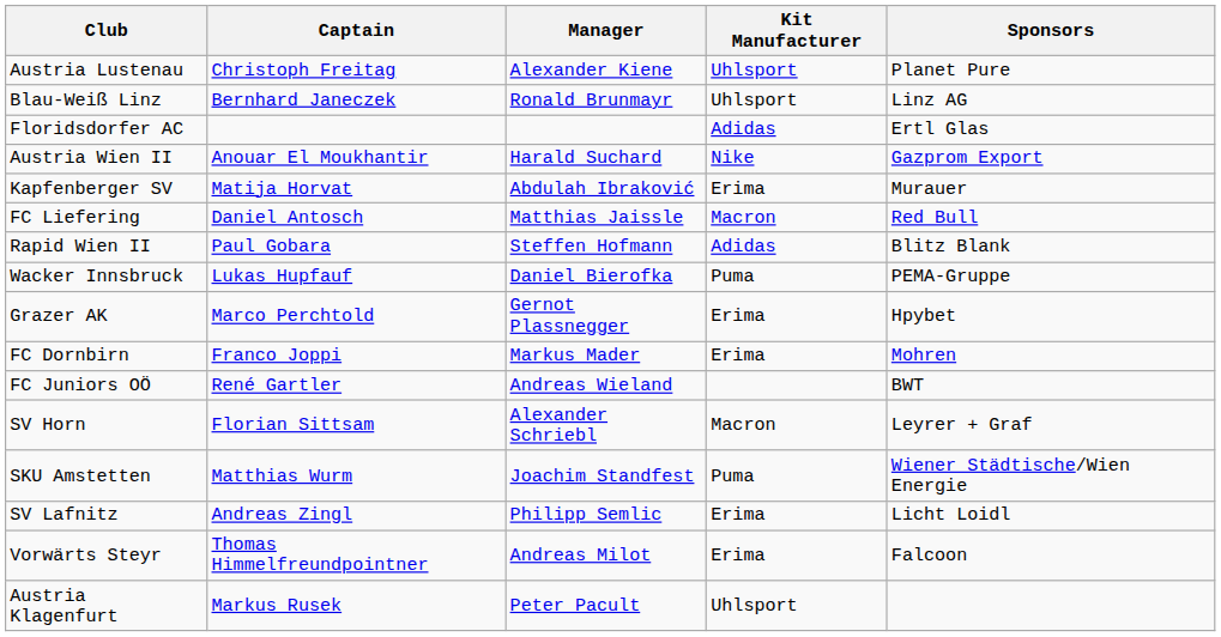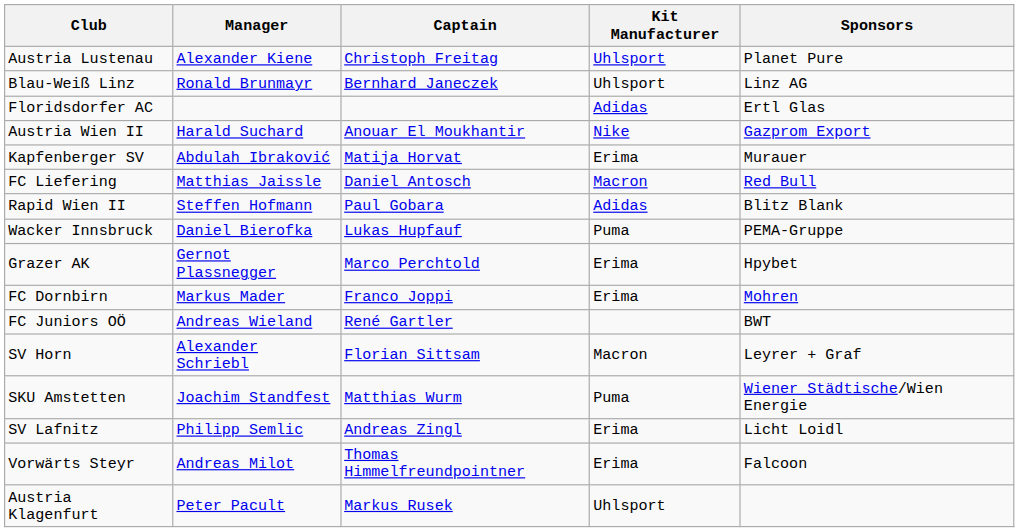 <table class="wikitable sortable" style="text-align: left style="font-size: 85%;">
 <tr>
 <th>Club</th>
+<th>Manager</th>
 <th>Captain</th>
-<th>Manager</th>
 <th>Kit Manufacturer</th>
 <th>Sponsors</th>
 </tr>
 <tr>
 <td>Austria Lustenau</td>
+<td> <a href='#'>Alexander Kiene</a></td>
 <td><a href='#'>Christoph Freitag</a></td>
-<td> <a href='#'>Alexander Kiene</a></td>
 <td><a href='#'>Uhlsport</a></td>
 <td>Planet Pure</td>
 </tr>
 <tr>
 <td>Blau-Weiß Linz</td>
+<td> <a href='#'>Ronald Brunmayr</a></td>
 <td><a href='#'>Bernhard Janeczek</a></td>
-<td> <a href='#'>Ronald Brunmayr</a></td>
 <td>Uhlsport</td>
 <td>Linz AG</td>
 </tr>
 <tr>
 <td>Floridsdorfer AC</td>
 <td></td>
 <td></td>
 <td><a href='#'>Adidas</a></td>
 <td>Ertl Glas</td>
 </tr>
 <tr>
 <td>Austria Wien II</td>
+<td> <a href='#'>Harald Suchard</a></td>
 <td><a href='#'>Anouar El Moukhantir</a></td>
-<td> <a href='#'>Harald Suchard</a></td>
 <td><a href='#'>Nike</a></td>
 <td><a href='#'>Gazprom Export</a></td>
 </tr>
 <tr>
 <td>Kapfenberger SV</td>
+<td> <a href='#'>Abdulah Ibraković</a></td>
 <td><a href='#'>Matija Horvat</a></td>
-<td> <a href='#'>Abdulah Ibraković</a></td>
 <td>Erima</td>
 <td>Murauer</td>
 </tr>
 <tr>
 <td>FC Liefering</td>
+<td> <a href='#'>Matthias Jaissle</a></td>
 <td><a href='#'>Daniel Antosch</a></td>
-<td> <a href='#'>Matthias Jaissle</a></td>
 <td><a href='#'>Macron</a></td>
 <td><a href='#'>Red Bull</a></td>
 </tr>
 <tr>
 <td>Rapid Wien II</td>
+<td> <a href='#'>Steffen Hofmann</a></td>
 <td><a href='#'>Paul Gobara</a></td>
-<td> <a href='#'>Steffen Hofmann</a></td>
 <td><a href='#'>Adidas</a></td>
 <td>Blitz Blank</td>
 </tr>
 <tr>
 <td>Wacker Innsbruck</td>
+<td> <a href='#'>Daniel Bierofka</a></td>
 <td><a href='#'>Lukas Hupfauf</a></td>
-<td> <a href='#'>Daniel Bierofka</a></td>
 <td>Puma</td>
 <td>PEMA-Gruppe</td>
 </tr>
 <tr>
 <td>Grazer AK</td>
+<td> <a href='#'>Gernot Plassnegger</a></td>
 <td><a href='#'>Marco Perchtold</a></td>
-<td> <a href='#'>Gernot Plassnegger</a></td>
 <td>Erima</td>
 <td>Hpybet</td>
 </tr>
 <tr>
 <td>FC Dornbirn</td>
+<td> <a href='#'>Markus Mader</a></td>
 <td><a href='#'>Franco Joppi</a></td>
-<td> <a href='#'>Markus Mader</a></td>
 <td>Erima</td>
 <td><a href='#'>Mohren</a></td>
 </tr>
 <tr>
 <td>FC Juniors OÖ</td>
+<td> <a href='#'>Andreas Wieland</a></td>
 <td><a href='#'>René Gartler</a></td>
-<td> <a href='#'>Andreas Wieland</a></td>
 <td></td>
 <td>BWT</td>
 </tr>
 <tr>
 <td>SV Horn</td>
+<td> <a href='#'>Alexander Schriebl</a></td>
 <td><a href='#'>Florian Sittsam</a></td>
-<td> <a href='#'>Alexander Schriebl</a></td>
 <td>Macron</td>
 <td>Leyrer + Graf</td>
 </tr>
 <tr>
 <td>SKU Amstetten</td>
+<td> <a href='#'>Joachim Standfest</a></td>
 <td><a href='#'>Matthias Wurm</a></td>
-<td> <a href='#'>Joachim Standfest</a></td>
 <td>Puma</td>
 <td><a href='#'>Wiener Städtische</a>/Wien Energie</td>
 </tr>
 <tr>
 <td>SV Lafnitz</td>
+<td> <a href='#'>Philipp Semlic</a></td>
 <td><a href='#'>Andreas Zingl</a></td>
-<td> <a href='#'>Philipp Semlic</a></td>
 <td>Erima</td>
 <td>Licht  Loidl</td>
 </tr>
 <tr>
 <td>Vorwärts Steyr</td>
+<td> <a href='#'>Andreas Milot</a></td>
 <td><a href='#'>Thomas Himmelfreundpointner</a></td>
-<td> <a href='#'>Andreas Milot</a></td>
 <td>Erima</td>
 <td>Falcoon</td>
 </tr>
 <tr>
 <td>Austria Klagenfurt</td>
+<td> <a href='#'>Peter Pacult</a></td>
 <td><a href='#'>Markus Rusek</a></td>
-<td> <a href='#'>Peter Pacult</a></td>
 <td>Uhlsport</td>
 <td></td>
 </tr>
 </table>
